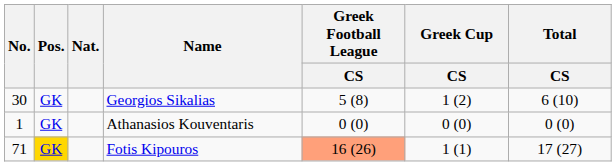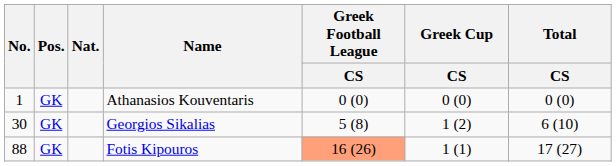 <table class="wikitable sortable" style="text-align:center">
 <tr>
 <th rowspan="2" style="text-align:center;">No.</th>
 <th rowspan="2" style="text-align:center;">Pos.</th>
 <th rowspan="2" style="text-align:center;">Nat.</th>
 <th rowspan="2" style="text-align:center; width:200px;">Name</th>
 <th style="text-align:center; width:100px;">Greek Football League</th>
 <th style="text-align:center; width:100px;">Greek Cup</th>
 <th style="text-align:center; width:100px;">Total</th>
 </tr>
 <tr>
 <th style="text-align:center;">CS</th>
 <th style="text-align:center;">CS</th>
 <th style="text-align:center;">CS</th>
 </tr>
 <tr>
+<td>1</td>
+<td><a href='#'>GK</a></td>
+<td></td>
+<td align=left>Athanasios Kouventaris</td>
+<td>0 (0)</td>
+<td>0 (0)</td>
+<td>0 (0)</td>
+</tr>
+<tr>
 <td>30</td>
 <td><a href='#'>GK</a></td>
 <td></td>
 <td align=left><a href='#'>Georgios Sikalias</a></td>
 <td>5 (8)</td>
 <td>1 (2)</td>
 <td>6 (10)</td>
 </tr>
 <tr>
-<td>1</td>
+<td>88</td>
 <td><a href='#'>GK</a></td>
-<td></td>
-<td align=left>Athanasios Kouventaris</td>
-<td>0 (0)</td>
-<td>0 (0)</td>
-<td>0 (0)</td>
-</tr>
-<tr>
-<td>71</td>
-<td style="background: gold;"><a href='#'>GK</a></td>
 <td></td>
 <td align=left><a href='#'>Fotis Kipouros</a></td>
 <td style="background: lightsalmon;">16 (26)</td>
 <td>1 (1)</td>
 <td>17 (27)</td>
 </tr>
 </table>
